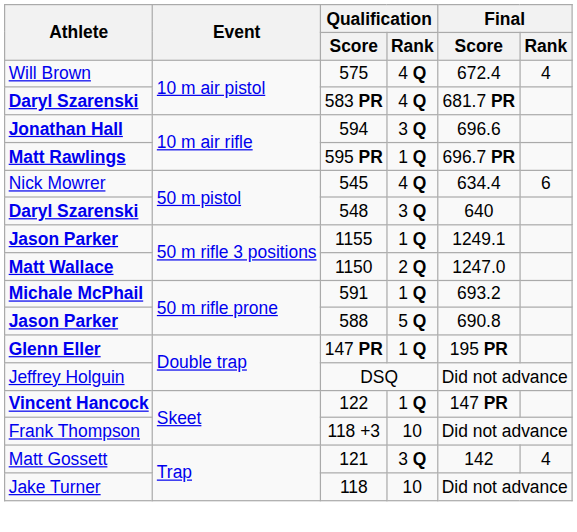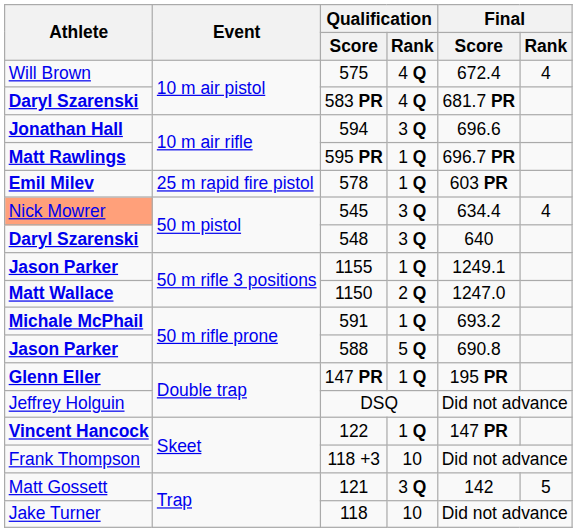 <table class="wikitable" style="font-size:90%">
 <tr>
 <th rowspan=2>Athlete</th>
 <th rowspan="2">Event</th>
 <th colspan="2">Qualification</th>
 <th colspan="2">Final</th>
 </tr>
 <tr>
 <th>Score</th>
 <th>Rank</th>
 <th>Score</th>
 <th>Rank</th>
 </tr>
 <tr align=center>
 <td align=left><a href='#'>Will Brown</a></td>
 <td align=left rowspan=2><a href='#'>10 m air pistol</a></td>
 <td>575</td>
 <td>4 <strong>Q</strong></td>
 <td>672.4</td>
 <td>4</td>
 </tr>
 <tr align=center>
 <td align=left><strong><a href='#'>Daryl Szarenski</a></strong></td>
 <td>583 <strong>PR</strong></td>
 <td>4 <strong>Q</strong></td>
 <td>681.7 <strong>PR</strong></td>
 <td></td>
 </tr>
 <tr align=center>
 <td align=left><strong><a href='#'>Jonathan Hall</a></strong></td>
 <td align=left rowspan=2><a href='#'>10 m air rifle</a></td>
 <td>594</td>
 <td>3 <strong>Q</strong></td>
 <td>696.6</td>
 <td></td>
 </tr>
 <tr align=center>
 <td align=left><strong><a href='#'>Matt Rawlings</a></strong></td>
 <td>595 <strong>PR</strong></td>
 <td>1 <strong>Q</strong></td>
 <td>696.7 <strong>PR</strong></td>
 <td></td>
 </tr>
 <tr align=center>
-<td align=left><a href='#'>Nick Mowrer</a></td>
+<td align=left><strong><a href='#'>Emil Milev</a></strong></td>
+<td align=left><a href='#'>25 m rapid fire pistol</a></td>
+<td>578</td>
+<td>1 <strong>Q</strong></td>
+<td>603 <strong>PR</strong></td>
+<td></td>
+</tr>
+<tr align=center>
+<td align=left style="background: lightsalmon;"><a href='#'>Nick Mowrer</a></td>
 <td align=left rowspan=2><a href='#'>50 m pistol</a></td>
 <td>545</td>
-<td>4 <strong>Q</strong></td>
+<td>3 <strong>Q</strong></td>
 <td>634.4</td>
-<td>6</td>
+<td>4</td>
 </tr>
 <tr align=center>
 <td align=left><strong><a href='#'>Daryl Szarenski</a></strong></td>
 <td>548</td>
 <td>3 <strong>Q</strong></td>
 <td>640</td>
 <td></td>
 </tr>
 <tr align=center>
 <td align=left><strong><a href='#'>Jason Parker</a></strong></td>
 <td align=left rowspan=2><a href='#'>50 m rifle 3 positions</a></td>
 <td>1155</td>
 <td>1 <strong>Q</strong></td>
 <td>1249.1</td>
 <td></td>
 </tr>
 <tr align=center>
 <td align=left><strong><a href='#'>Matt Wallace</a></strong></td>
 <td>1150</td>
 <td>2 <strong>Q</strong></td>
 <td>1247.0</td>
 <td></td>
 </tr>
 <tr align=center>
 <td align=left><strong><a href='#'>Michale McPhail</a></strong></td>
 <td align=left rowspan=2><a href='#'>50 m rifle prone</a></td>
 <td>591</td>
 <td>1 <strong>Q</strong></td>
 <td>693.2</td>
 <td></td>
 </tr>
 <tr align=center>
 <td align=left><strong><a href='#'>Jason Parker</a></strong></td>
 <td>588</td>
 <td>5 <strong>Q</strong></td>
 <td>690.8</td>
 <td></td>
 </tr>
 <tr align=center>
 <td align=left><strong><a href='#'>Glenn Eller</a></strong></td>
 <td align=left rowspan=2><a href='#'>Double trap</a></td>
 <td>147 <strong>PR</strong></td>
 <td>1 <strong>Q</strong></td>
 <td>195 <strong>PR</strong></td>
 <td></td>
 </tr>
 <tr align=center>
 <td align=left><a href='#'>Jeffrey Holguin</a></td>
 <td colspan=2>DSQ</td>
 <td colspan=2>Did not advance</td>
 </tr>
 <tr align=center>
 <td align=left><strong><a href='#'>Vincent Hancock</a></strong></td>
 <td align=left rowspan=2><a href='#'>Skeet</a></td>
 <td>122</td>
 <td>1 <strong>Q</strong></td>
 <td>147 <strong>PR</strong></td>
 <td></td>
 </tr>
 <tr align=center>
 <td align=left><a href='#'>Frank Thompson</a></td>
 <td>118 +3</td>
 <td>10</td>
 <td colspan=2>Did not advance</td>
 </tr>
 <tr align=center>
 <td align=left><a href='#'>Matt Gossett</a></td>
 <td align=left rowspan=2><a href='#'>Trap</a></td>
 <td>121</td>
 <td>3 <strong>Q</strong></td>
 <td>142</td>
-<td>4</td>
+<td>5</td>
 </tr>
 <tr align=center>
 <td align=left><a href='#'>Jake Turner</a></td>
 <td>118</td>
 <td>10</td>
 <td colspan=2>Did not advance</td>
 </tr>
 </table>
